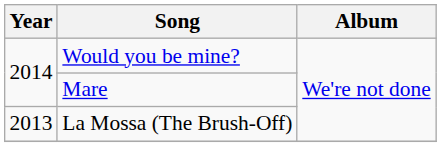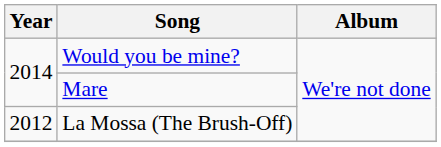 <table class="wikitable" border="1">
 <tr>
 <th>Year</th>
 <th>Song</th>
 <th>Album</th>
 </tr>
 <tr>
 <td rowspan="2">2014</td>
 <td><a href='#'>Would you be mine?</a></td>
 <td rowspan="3"><a href='#'>We're not done</a></td>
 </tr>
 <tr>
 <td><a href='#'>Mare</a></td>
 </tr>
 <tr>
-<td>2013</td>
+<td>2012</td>
 <td>La Mossa (The Brush-Off)</td>
 </tr>
 <tr>
 </tr>
 </table>
